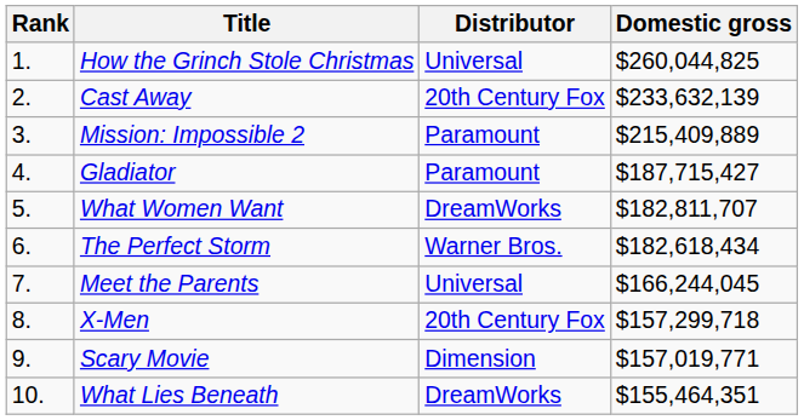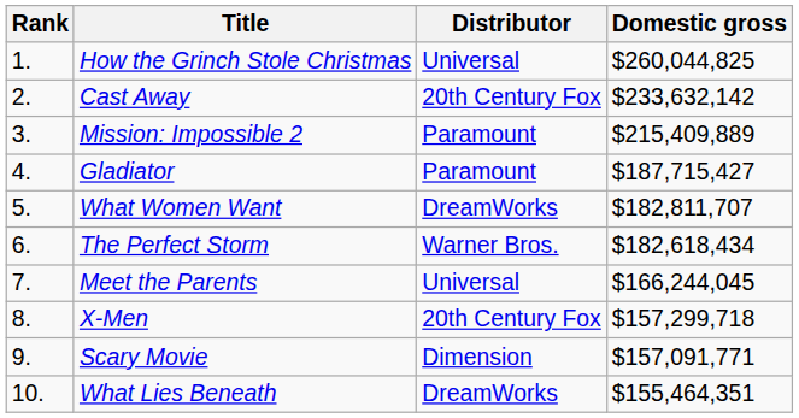 <table class="wikitable sortable" style="margin:auto; margin:auto;">
 <tr>
 <th>Rank</th>
 <th>Title</th>
 <th>Distributor</th>
 <th>Domestic gross</th>
 </tr>
 <tr>
 <td>1.</td>
 <td><em><a href='#'>How the Grinch Stole Christmas</a></em></td>
 <td><a href='#'>Universal</a></td>
 <td>$260,044,825</td>
 </tr>
 <tr>
 <td>2.</td>
 <td><em><a href='#'>Cast Away</a></em></td>
 <td><a href='#'>20th Century Fox</a></td>
-<td>$233,632,139</td>
+<td>$233,632,142</td>
 </tr>
 <tr>
 <td>3.</td>
 <td><em><a href='#'>Mission: Impossible 2</a></em></td>
 <td><a href='#'>Paramount</a></td>
 <td>$215,409,889</td>
 </tr>
 <tr>
 <td>4.</td>
 <td><em><a href='#'>Gladiator</a></em></td>
 <td><a href='#'>Paramount</a></td>
 <td>$187,715,427</td>
 </tr>
 <tr>
 <td>5.</td>
 <td><em><a href='#'>What Women Want</a></em></td>
 <td><a href='#'>DreamWorks</a></td>
 <td>$182,811,707</td>
 </tr>
 <tr>
 <td>6.</td>
 <td><em><a href='#'>The Perfect Storm</a></em></td>
 <td><a href='#'>Warner Bros.</a></td>
 <td>$182,618,434</td>
 </tr>
 <tr>
 <td>7.</td>
 <td><em><a href='#'>Meet the Parents</a></em></td>
 <td><a href='#'>Universal</a></td>
 <td>$166,244,045</td>
 </tr>
 <tr>
 <td>8.</td>
 <td><em><a href='#'>X-Men</a></em></td>
 <td><a href='#'>20th Century Fox</a></td>
 <td>$157,299,718</td>
 </tr>
 <tr>
 <td>9.</td>
 <td><em><a href='#'>Scary Movie</a></em></td>
 <td><a href='#'>Dimension</a></td>
-<td>$157,019,771</td>
+<td>$157,091,771</td>
 </tr>
 <tr>
 <td>10.</td>
 <td><em><a href='#'>What Lies Beneath</a></em></td>
 <td><a href='#'>DreamWorks</a></td>
 <td>$155,464,351</td>
 </tr>
 </table>
